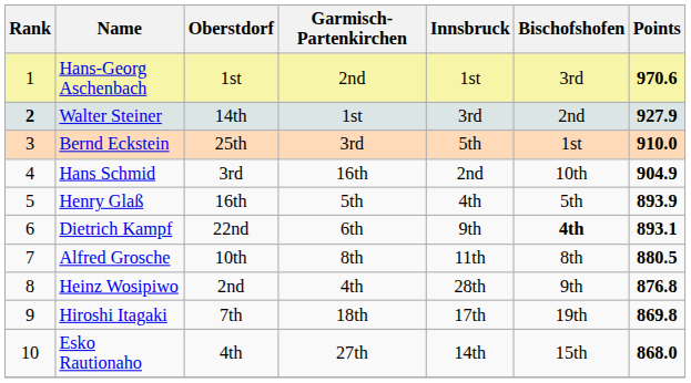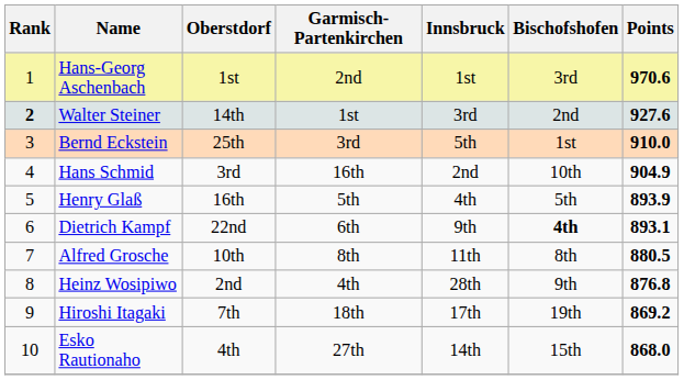 <table class="wikitable sortable">
 <tr>
 <th align=Center>Rank</th>
 <th>Name</th>
 <th>Oberstdorf</th>
 <th>Garmisch-Partenkirchen</th>
 <th>Innsbruck</th>
 <th>Bischofshofen</th>
 <th>Points</th>
 </tr>
 <tr style="background:#F7F6A8">
 <td align=center>1</td>
 <td> <a href='#'>Hans-Georg Aschenbach</a></td>
 <td align=center>1st</td>
 <td align=center>2nd</td>
 <td align=center>1st</td>
 <td align=center>3rd</td>
 <td align=center><strong>970.6</strong></td>
 </tr>
 <tr style="background: #DCE5E5;">
 <td align=center><strong>2</strong></td>
 <td> <a href='#'>Walter Steiner</a></td>
 <td align=center>14th</td>
 <td align=center>1st</td>
 <td align=center>3rd</td>
 <td align=center>2nd</td>
-<td align=center><strong>927.9</strong></td>
+<td align=center><strong>927.6</strong></td>
 </tr>
 <tr style="background: #FFDAB9;">
 <td align=center>3</td>
 <td> <a href='#'>Bernd Eckstein</a></td>
 <td align=center>25th</td>
 <td align=center>3rd</td>
 <td align=center>5th</td>
 <td align=center>1st</td>
 <td align=center><strong>910.0</strong></td>
 </tr>
 <tr>
 <td align=center>4</td>
 <td> <a href='#'>Hans Schmid</a></td>
 <td align=center>3rd</td>
 <td align=center>16th</td>
 <td align=center>2nd</td>
 <td align=center>10th</td>
 <td align=center><strong>904.9</strong></td>
 </tr>
 <tr>
 <td align=center>5</td>
 <td> <a href='#'>Henry Glaß</a></td>
 <td align=center>16th</td>
 <td align=center>5th</td>
 <td align=center>4th</td>
 <td align=center>5th</td>
 <td align=center><strong>893.9</strong></td>
 </tr>
 <tr>
 <td align=center>6</td>
 <td> <a href='#'>Dietrich Kampf</a></td>
 <td align=center>22nd</td>
 <td align=center>6th</td>
 <td align=center>9th</td>
 <td align=center><strong>4th</strong></td>
 <td align=center><strong>893.1</strong></td>
 </tr>
 <tr>
 <td align=center>7</td>
 <td> <a href='#'>Alfred Grosche</a></td>
 <td align=center>10th</td>
 <td align=center>8th</td>
 <td align=center>11th</td>
 <td align=center>8th</td>
 <td align=center><strong>880.5</strong></td>
 </tr>
 <tr>
 <td align=center>8</td>
 <td> <a href='#'>Heinz Wosipiwo</a></td>
 <td align=center>2nd</td>
 <td align=center>4th</td>
 <td align=center>28th</td>
 <td align=center>9th</td>
 <td align=center><strong>876.8</strong></td>
 </tr>
 <tr>
 <td align=center>9</td>
 <td> <a href='#'>Hiroshi Itagaki</a></td>
 <td align=center>7th</td>
 <td align=center>18th</td>
 <td align=center>17th</td>
 <td align=center>19th</td>
-<td align=center><strong>869.8</strong></td>
+<td align=center><strong>869.2</strong></td>
 </tr>
 <tr>
 <td align=center>10</td>
 <td> <a href='#'>Esko Rautionaho</a></td>
 <td align=center>4th</td>
 <td align=center>27th</td>
 <td align=center>14th</td>
 <td align=center>15th</td>
 <td align=center><strong>868.0</strong></td>
 </tr>
 <tr>
 </tr>
 </table>
